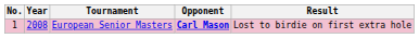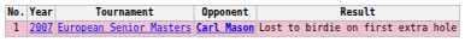 <table class="wikitable" style="font-size:95%;">
 <tr>
 <th>No.</th>
 <th>Year</th>
 <th>Tournament</th>
 <th>Opponent</th>
 <th>Result</th>
 </tr>
 <tr style="background:#F2C1D1;">
 <td align=center>1</td>
-<td><a href='#'>2008</a></td>
+<td><a href='#'>2007</a></td>
 <td><a href='#'>European Senior Masters</a></td>
 <td><strong> <a href='#'>Carl Mason</a></strong></td>
 <td>Lost to birdie on first extra hole</td>
 </tr>
 </table>
